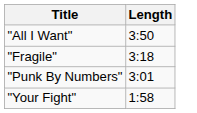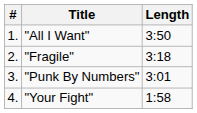 <table class="wikitable">
 <tr>
+<th>#</th>
 <th>Title</th>
 <th>Length</th>
 </tr>
 <tr>
+<td>1.</td>
 <td>"All I Want"</td>
 <td>3:50</td>
 </tr>
 <tr>
+<td>2.</td>
 <td>"Fragile"</td>
 <td>3:18</td>
 </tr>
 <tr>
+<td>3.</td>
 <td>"Punk By Numbers"</td>
 <td>3:01</td>
 </tr>
 <tr>
+<td>4.</td>
 <td>"Your Fight"</td>
 <td>1:58</td>
 </tr>
 </table>
